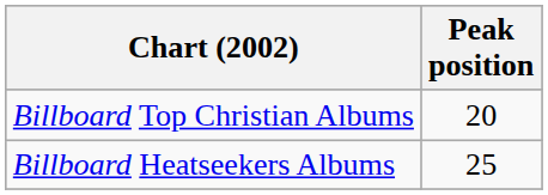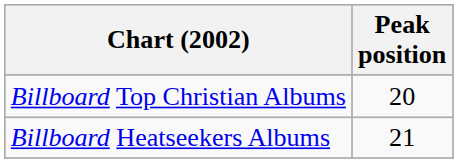 <table class="wikitable sortable plainrowheaders">
 <tr>
 <th scope="col">Chart (2002)</th>
 <th scope="col">Peak<br>position</th>
 </tr>
 <tr>
 <td><em><a href='#'>Billboard</a></em> <a href='#'>Top Christian Albums</a></td>
 <td align="center">20</td>
 </tr>
 <tr>
 <td><em><a href='#'>Billboard</a></em> <a href='#'>Heatseekers Albums</a></td>
-<td align="center">25</td>
+<td align="center">21</td>
 </tr>
 </table>
